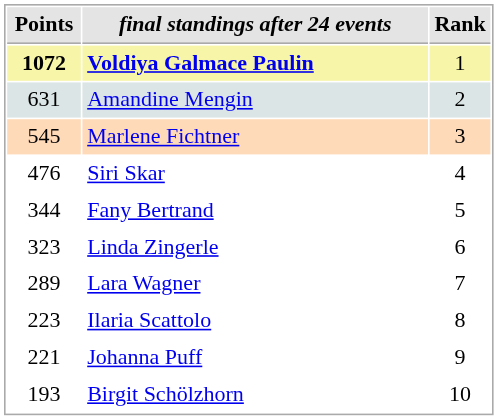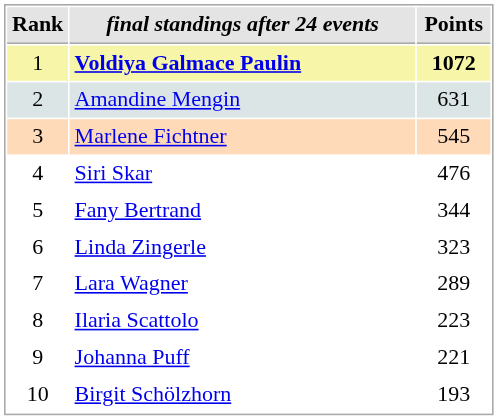 <table cellspacing="1" cellpadding="3" style="border:1px solid #AAAAAA;font-size:86%">
 <tr style="background-color: #E4E4E4;">
+<th style="border-bottom:1px solid #AAAAAA; width: 10px;">Rank</th>
+<th style="border-bottom:1px solid #AAAAAA; width: 210px;"><em>final standings after 24 events</em></th>
 <th style="border-bottom:1px solid #AAAAAA; width: 40px;">Points</th>
-<th style="border-bottom:1px solid #AAAAAA; width: 210px;"><em>final standings after 24 events</em></th>
-<th style="border-bottom:1px solid #AAAAAA; width: 10px;">Rank</th>
 </tr>
 <tr style="background:#f7f6a8;">
+<td align=center>1</td>
+<td> <strong><a href='#'>Voldiya Galmace Paulin</a></strong> </td>
 <td align=center><strong>1072</strong></td>
-<td> <strong><a href='#'>Voldiya Galmace Paulin</a></strong> </td>
-<td align=center>1</td>
 </tr>
 <tr style="background:#dce5e5;">
+<td align=center>2</td>
+<td> <a href='#'>Amandine Mengin</a></td>
 <td align=center>631</td>
-<td> <a href='#'>Amandine Mengin</a></td>
-<td align=center>2</td>
 </tr>
 <tr style="background:#ffdab9;">
+<td align=center>3</td>
+<td> <a href='#'>Marlene Fichtner</a></td>
 <td align=center>545</td>
-<td> <a href='#'>Marlene Fichtner</a></td>
-<td align=center>3</td>
 </tr>
 <tr>
+<td align=center>4</td>
+<td> <a href='#'>Siri Skar</a></td>
 <td align=center>476</td>
-<td> <a href='#'>Siri Skar</a></td>
-<td align=center>4</td>
 </tr>
 <tr>
+<td align=center>5</td>
+<td> <a href='#'>Fany Bertrand</a></td>
 <td align=center>344</td>
-<td> <a href='#'>Fany Bertrand</a></td>
-<td align=center>5</td>
 </tr>
 <tr>
+<td align=center>6</td>
+<td> <a href='#'>Linda Zingerle</a></td>
 <td align=center>323</td>
-<td> <a href='#'>Linda Zingerle</a></td>
-<td align=center>6</td>
 </tr>
 <tr>
+<td align=center>7</td>
+<td> <a href='#'>Lara Wagner</a></td>
 <td align=center>289</td>
-<td> <a href='#'>Lara Wagner</a></td>
-<td align=center>7</td>
 </tr>
 <tr>
+<td align=center>8</td>
+<td> <a href='#'>Ilaria Scattolo</a></td>
 <td align=center>223</td>
-<td> <a href='#'>Ilaria Scattolo</a></td>
-<td align=center>8</td>
 </tr>
 <tr>
+<td align=center>9</td>
+<td> <a href='#'>Johanna Puff</a></td>
 <td align=center>221</td>
-<td> <a href='#'>Johanna Puff</a></td>
-<td align=center>9</td>
 </tr>
 <tr>
+<td align=center>10</td>
+<td> <a href='#'>Birgit Schölzhorn</a></td>
 <td align=center>193</td>
-<td> <a href='#'>Birgit Schölzhorn</a></td>
-<td align=center>10</td>
 </tr>
 </table>
